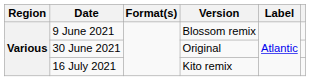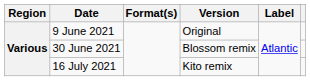 <table class="wikitable plainrowheaders">
 <tr>
 <th scope="col">Region</th>
 <th scope="col">Date</th>
 <th scope="col">Format(s)</th>
 <th scope="col">Version</th>
 <th scope="col">Label</th>
 <th scope="col"></th>
 </tr>
 <tr>
 <th scope="row" rowspan="3">Various</th>
 <td>9 June 2021</td>
 <td rowspan="3"></td>
-<td>Blossom remix</td>
+<td>Original</td>
 <td rowspan="3"><a href='#'>Atlantic</a></td>
 <td style="text-align:center;"></td>
 </tr>
 <tr>
 <td>30 June 2021</td>
-<td>Original</td>
+<td>Blossom remix</td>
 <td style="text-align:center;"></td>
 </tr>
 <tr>
 <td>16 July 2021</td>
 <td>Kito remix</td>
 <td style="text-align:center;"></td>
 </tr>
 </table>
